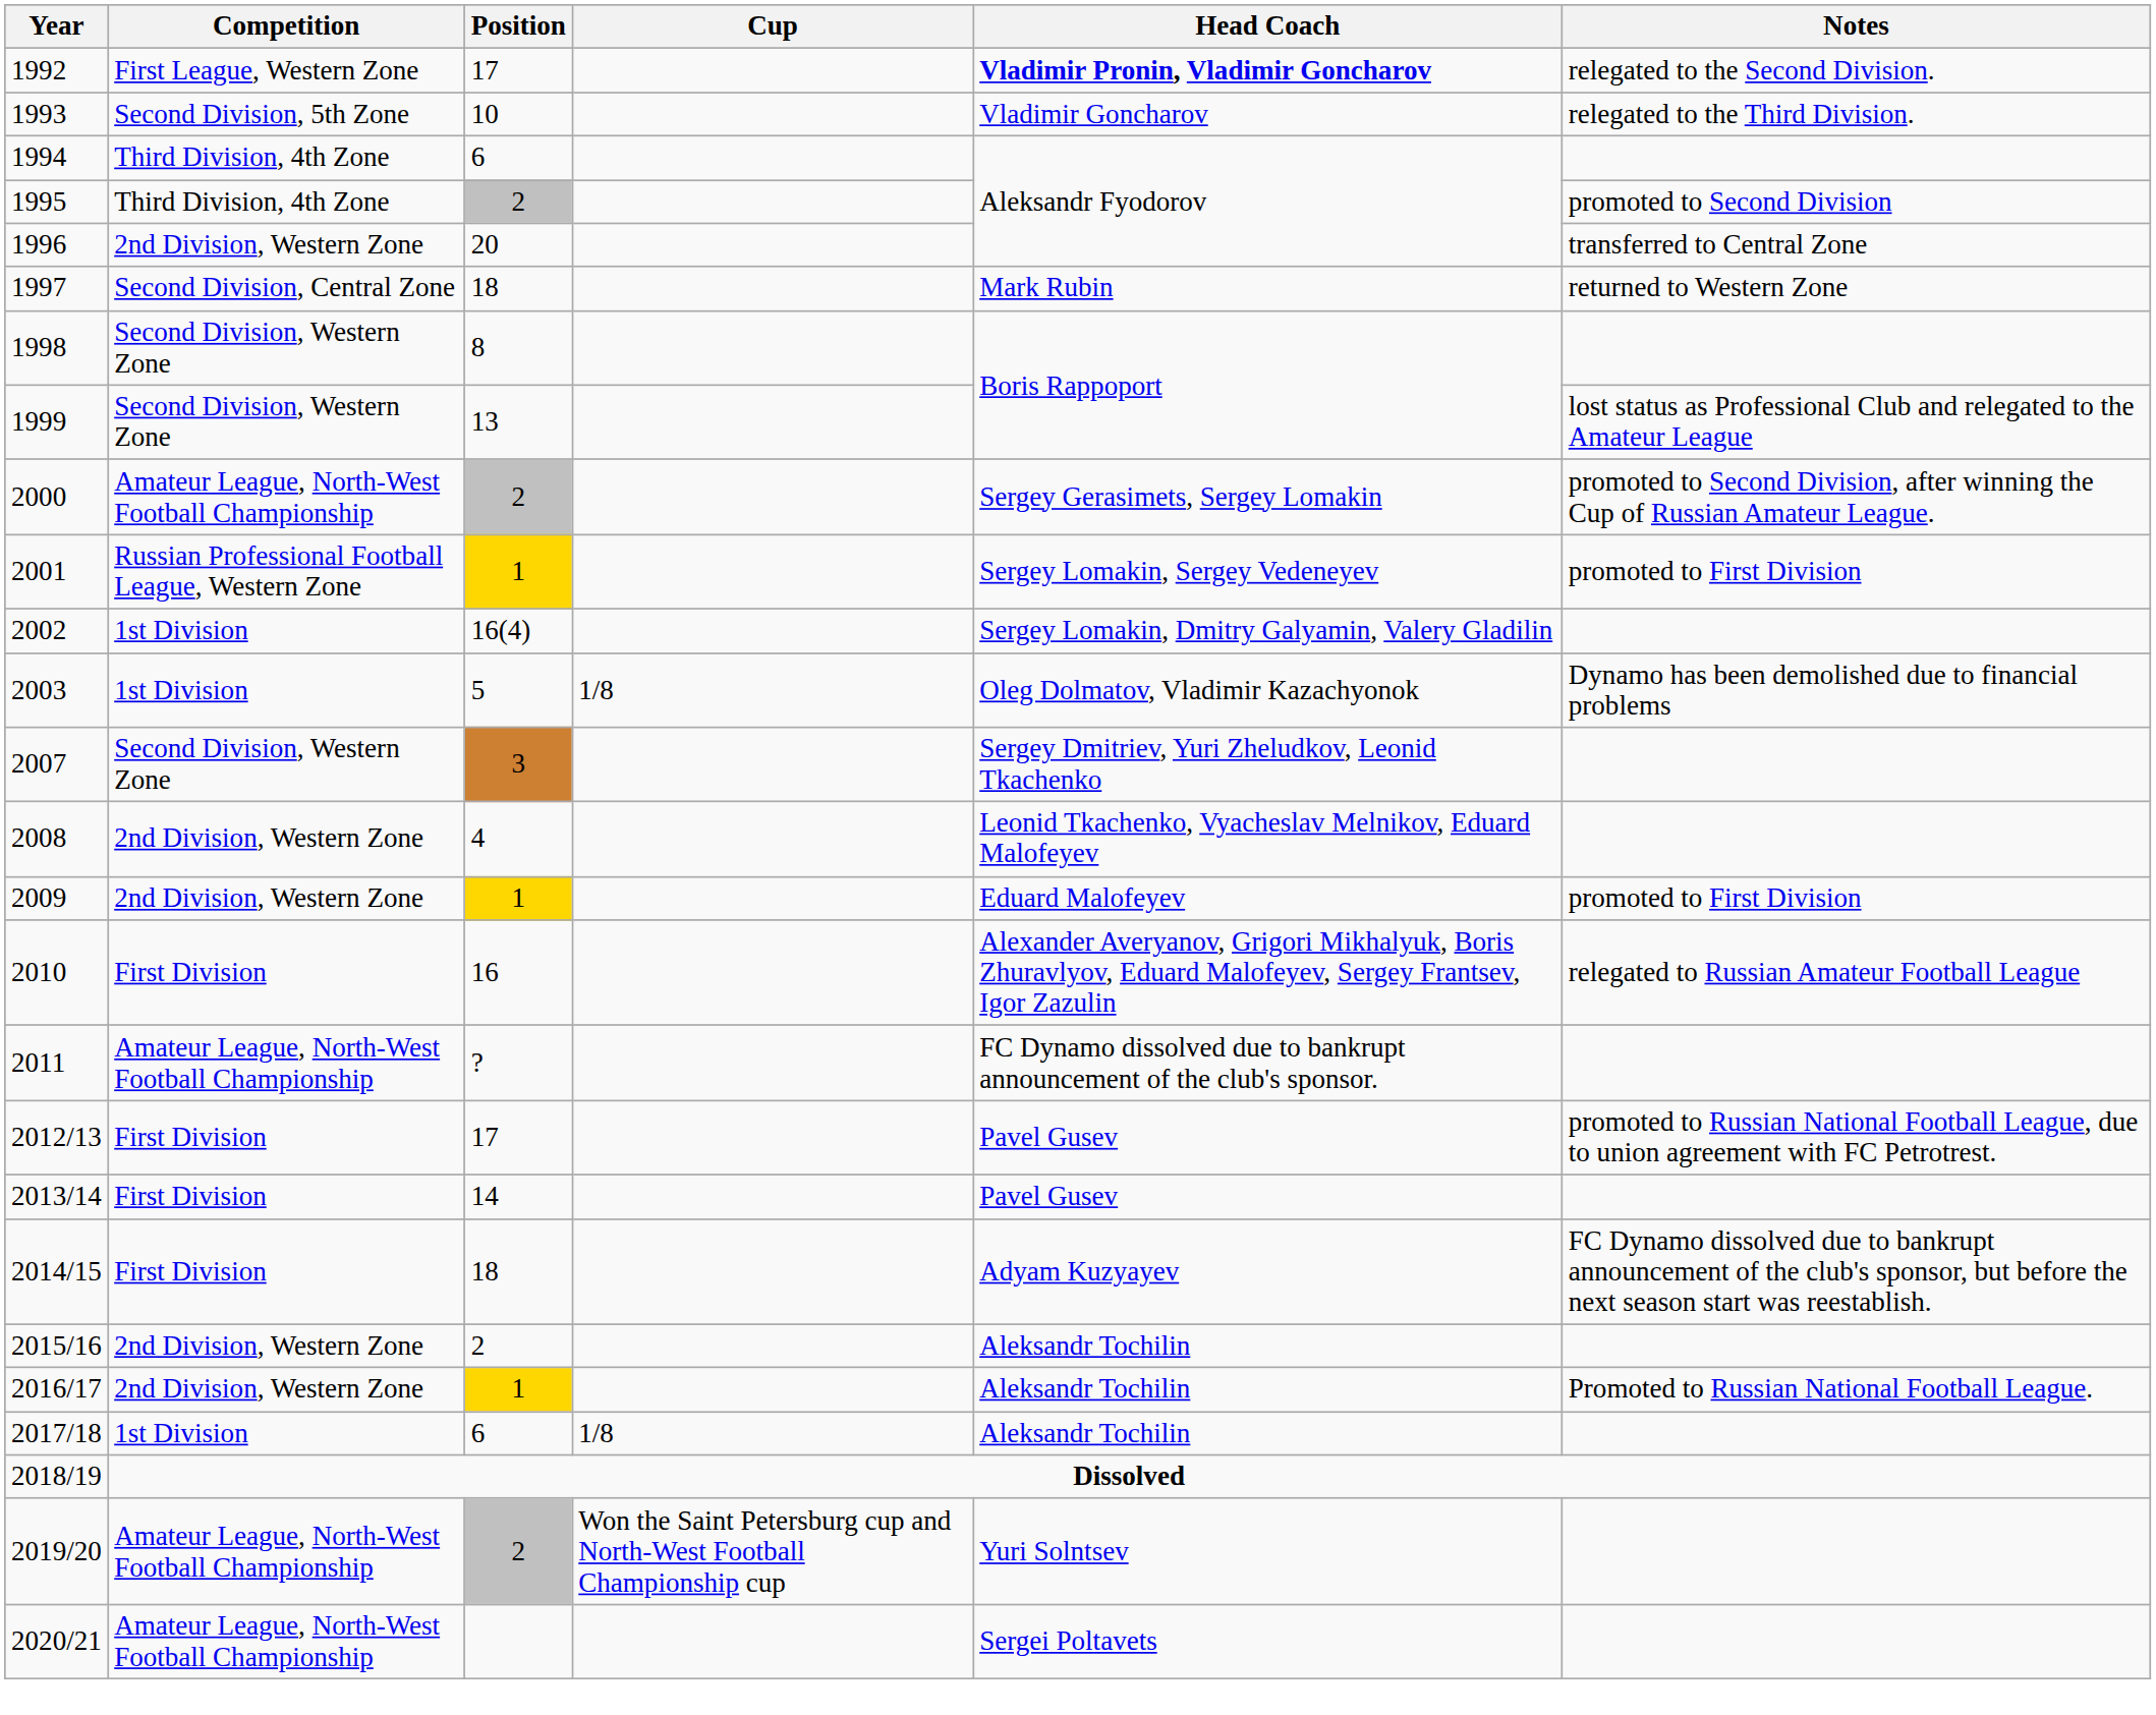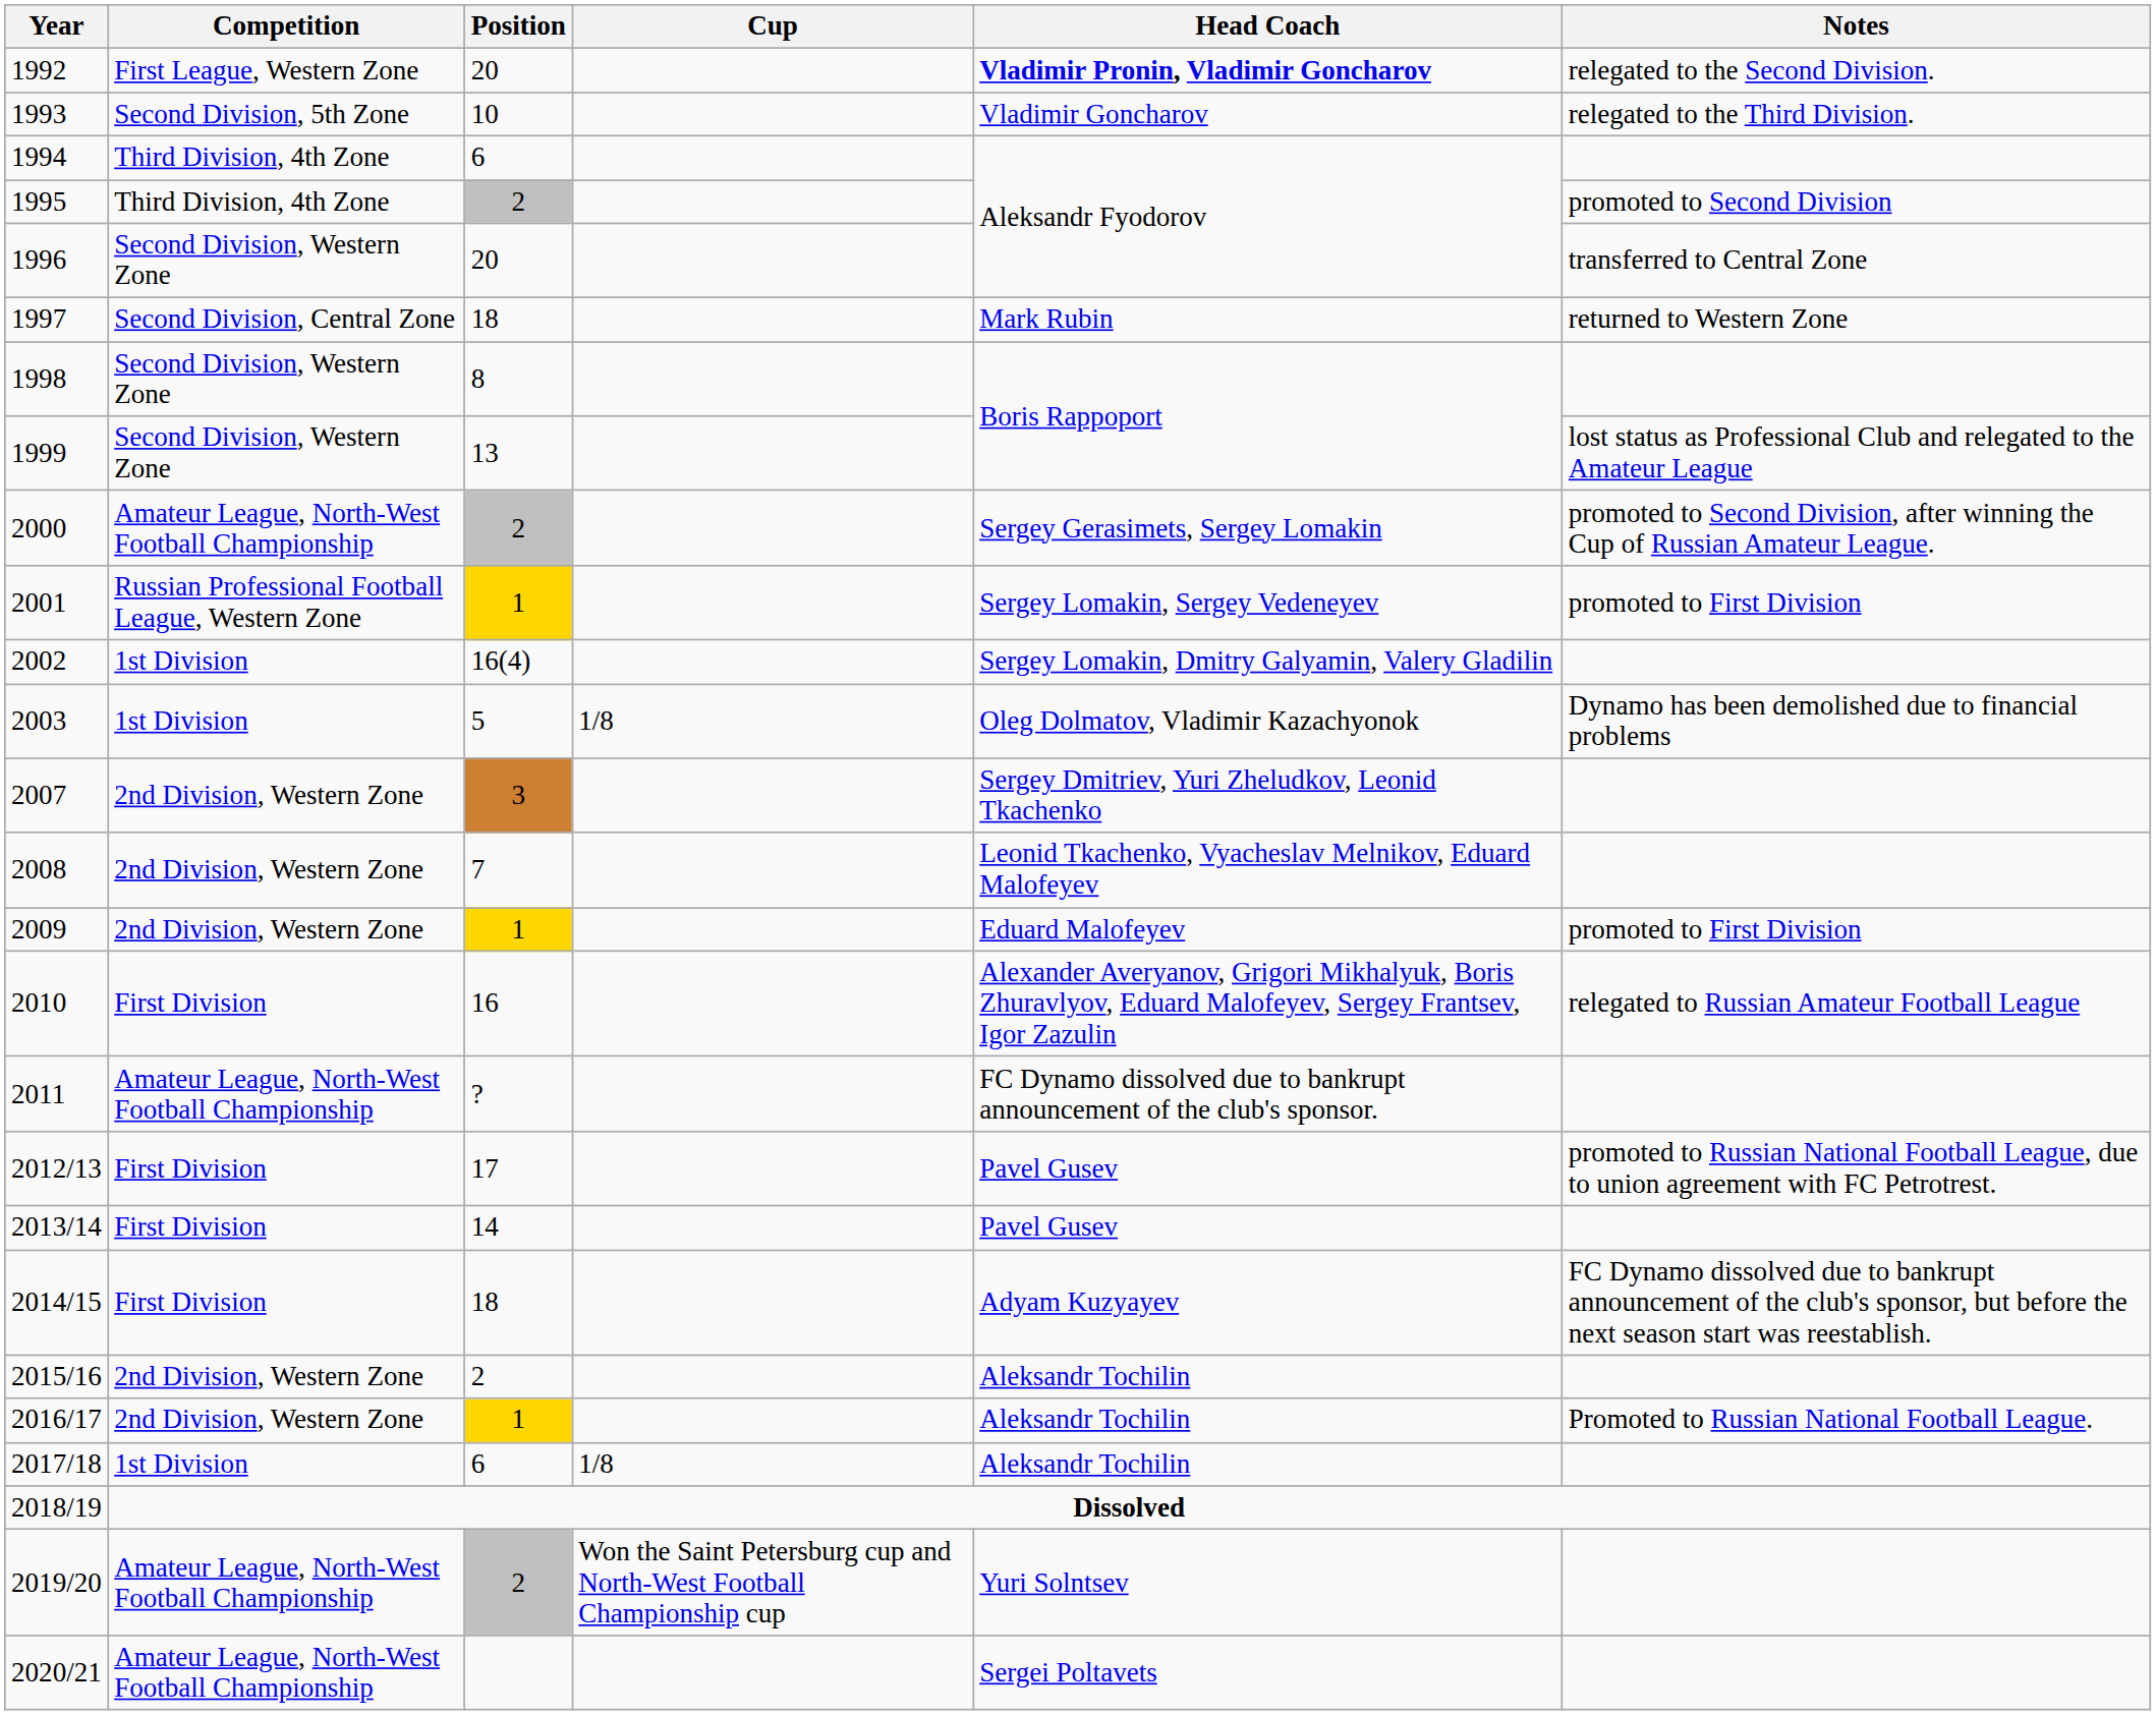 <table class="wikitable">
 <tr>
 <th>Year</th>
 <th width=200>Competition</th>
 <th>Position</th>
 <th>Cup</th>
 <th width=335>Head Coach</th>
 <th>Notes</th>
 </tr>
 <tr ---->
 <td>1992</td>
 <td><a href='#'>First League</a>, Western Zone</td>
-<td>17</td>
+<td>20</td>
 <td></td>
 <td><strong><a href='#'>Vladimir Pronin</a>, <a href='#'>Vladimir Goncharov</a></strong></td>
 <td> relegated to the <a href='#'>Second Division</a>.</td>
 </tr>
 <tr ---->
 <td>1993</td>
 <td><a href='#'>Second Division</a>, 5th Zone</td>
 <td>10</td>
 <td></td>
 <td><a href='#'>Vladimir Goncharov</a></td>
 <td> relegated to the <a href='#'>Third Division</a>.</td>
 </tr>
 <tr ---->
 <td>1994</td>
 <td><a href='#'>Third Division</a>, 4th Zone</td>
 <td>6</td>
 <td></td>
 <td rowspan=3>Aleksandr Fyodorov</td>
 <td></td>
 </tr>
 <tr ---->
 <td>1995</td>
 <td>Third Division, 4th Zone</td>
 <td align=center bgcolor=#C0C0C0>2</td>
 <td></td>
 <td> promoted to <a href='#'>Second Division</a></td>
 </tr>
 <tr ---->
 <td>1996</td>
-<td><a href='#'>2nd Division</a>, Western Zone</td>
+<td><a href='#'>Second Division</a>, Western Zone</td>
 <td>20</td>
 <td></td>
 <td>transferred to Central Zone</td>
 </tr>
 <tr ---->
 <td>1997</td>
 <td><a href='#'>Second Division</a>, Central Zone</td>
 <td>18</td>
 <td></td>
 <td><a href='#'>Mark Rubin</a></td>
 <td>returned to Western Zone</td>
 </tr>
 <tr ---->
 <td>1998</td>
 <td><a href='#'>Second Division</a>, Western Zone</td>
 <td>8</td>
 <td></td>
 <td rowspan=2><a href='#'>Boris Rappoport</a></td>
 <td></td>
 </tr>
 <tr ---->
 <td>1999</td>
 <td><a href='#'>Second Division</a>, Western Zone</td>
 <td>13</td>
 <td></td>
 <td> lost status as Professional Club and relegated to the <a href='#'>Amateur League</a></td>
 </tr>
 <tr ---->
 <td>2000</td>
 <td><a href='#'>Amateur League</a>, <a href='#'>North-West Football Championship</a></td>
 <td align=center bgcolor=#C0C0C0>2</td>
 <td></td>
 <td><a href='#'>Sergey Gerasimets</a>, <a href='#'>Sergey Lomakin</a></td>
 <td> promoted to <a href='#'>Second Division</a>, after winning the Cup of <a href='#'>Russian Amateur League</a>.</td>
 </tr>
 <tr ---->
 <td>2001</td>
 <td><a href='#'>Russian Professional Football League</a>, Western Zone</td>
 <td align=center bgcolor=#FFD700>1</td>
 <td></td>
 <td><a href='#'>Sergey Lomakin</a>, <a href='#'>Sergey Vedeneyev</a></td>
 <td> promoted to <a href='#'>First Division</a></td>
 </tr>
 <tr ---->
 <td>2002</td>
 <td><a href='#'>1st Division</a></td>
 <td>16(4)</td>
 <td></td>
 <td><a href='#'>Sergey Lomakin</a>, <a href='#'>Dmitry Galyamin</a>, <a href='#'>Valery Gladilin</a></td>
 <td></td>
 </tr>
 <tr ---->
 <td>2003</td>
 <td><a href='#'>1st Division</a></td>
 <td>5</td>
 <td>1/8</td>
 <td><a href='#'>Oleg Dolmatov</a>, Vladimir Kazachyonok</td>
 <td> Dynamo has been demolished due to financial problems</td>
 </tr>
 <tr ---->
 <td>2007</td>
-<td><a href='#'>Second Division</a>, Western Zone</td>
+<td><a href='#'>2nd Division</a>, Western Zone</td>
 <td align=center bgcolor=#CD7F32>3</td>
 <td></td>
 <td><a href='#'>Sergey Dmitriev</a>, <a href='#'>Yuri Zheludkov</a>, <a href='#'>Leonid Tkachenko</a></td>
 <td></td>
 </tr>
 <tr ---->
 <td>2008</td>
 <td><a href='#'>2nd Division</a>, Western Zone</td>
-<td>4</td>
+<td>7</td>
 <td></td>
 <td><a href='#'>Leonid Tkachenko</a>, <a href='#'>Vyacheslav Melnikov</a>, <a href='#'>Eduard Malofeyev</a></td>
 <td></td>
 </tr>
 <tr ---->
 <td>2009</td>
 <td><a href='#'>2nd Division</a>, Western Zone</td>
 <td align=center bgcolor=#FFD700>1</td>
 <td></td>
 <td><a href='#'>Eduard Malofeyev</a></td>
 <td> promoted to <a href='#'>First Division</a></td>
 </tr>
 <tr ---->
 <td>2010</td>
 <td><a href='#'>First Division</a></td>
 <td>16</td>
 <td></td>
 <td><a href='#'>Alexander Averyanov</a>, <a href='#'>Grigori Mikhalyuk</a>, <a href='#'>Boris Zhuravlyov</a>, <a href='#'>Eduard Malofeyev</a>, <a href='#'>Sergey Frantsev</a>, <a href='#'>Igor Zazulin</a></td>
 <td> relegated to <a href='#'>Russian Amateur Football League</a></td>
 </tr>
 <tr ---->
 <td>2011</td>
 <td><a href='#'>Amateur League</a>, <a href='#'>North-West Football Championship</a></td>
 <td>?</td>
 <td></td>
 <td> FC Dynamo dissolved due to bankrupt announcement of the club's sponsor.</td>
 </tr>
 <tr ---->
 <td>2012/13</td>
 <td><a href='#'>First Division</a></td>
 <td>17</td>
 <td></td>
 <td><a href='#'>Pavel Gusev</a></td>
 <td> promoted to <a href='#'>Russian National Football League</a>, due to union agreement with FC Petrotrest.</td>
 </tr>
 <tr ---->
 <td>2013/14</td>
 <td><a href='#'>First Division</a></td>
 <td>14</td>
 <td></td>
 <td><a href='#'>Pavel Gusev</a></td>
 <td></td>
 </tr>
 <tr ---->
 <td>2014/15</td>
 <td><a href='#'>First Division</a></td>
 <td>18</td>
 <td></td>
 <td><a href='#'>Adyam Kuzyayev</a></td>
 <td> FC Dynamo dissolved due to bankrupt announcement of the club's sponsor, but before the next season start was reestablish.</td>
 </tr>
 <tr ---->
 <td>2015/16</td>
 <td><a href='#'>2nd Division</a>, Western Zone</td>
 <td>2</td>
 <td></td>
 <td><a href='#'>Aleksandr Tochilin</a></td>
 <td></td>
 </tr>
 <tr ---->
 <td>2016/17</td>
 <td><a href='#'>2nd Division</a>, Western Zone</td>
 <td align=center bgcolor=#FFD700>1</td>
 <td></td>
 <td><a href='#'>Aleksandr Tochilin</a></td>
 <td> Promoted to <a href='#'>Russian National Football League</a>.</td>
 </tr>
 <tr ---->
 <td>2017/18</td>
 <td><a href='#'>1st Division</a></td>
 <td>6</td>
 <td>1/8</td>
 <td><a href='#'>Aleksandr Tochilin</a></td>
 <td></td>
 </tr>
 <tr ---->
 <td>2018/19</td>
 <td align="center" colspan="9"><strong>Dissolved</strong></td>
 </tr>
 <tr ---->
 <td>2019/20</td>
 <td><a href='#'>Amateur League</a>, <a href='#'>North-West Football Championship</a></td>
 <td align=center bgcolor=#C0C0C0>2</td>
 <td>Won the Saint Petersburg cup and <a href='#'>North-West Football Championship</a> cup</td>
 <td><a href='#'>Yuri Solntsev</a></td>
 <td></td>
 </tr>
 <tr ---->
 <td>2020/21</td>
 <td><a href='#'>Amateur League</a>, <a href='#'>North-West Football Championship</a></td>
 <td align=center></td>
 <td></td>
 <td><a href='#'>Sergei Poltavets</a></td>
 <td></td>
 </tr>
 </table>
